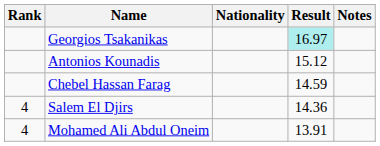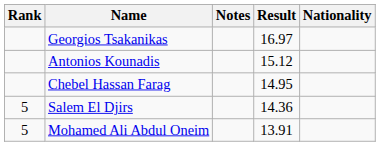 <table class="wikitable sortable" style="text-align:center">
 <tr>
 <th>Rank</th>
 <th>Name</th>
+<th>Notes</th>
+<th>Result</th>
 <th>Nationality</th>
-<th>Result</th>
-<th>Notes</th>
 </tr>
 <tr>
 <td></td>
 <td align=left><a href='#'>Georgios Tsakanikas</a></td>
+<td></td>
+<td>16.97</td>
 <td align=left></td>
-<td style="background: paleturquoise;">16.97</td>
-<td></td>
 </tr>
 <tr>
 <td></td>
 <td align=left><a href='#'>Antonios Kounadis</a></td>
+<td></td>
+<td>15.12</td>
 <td align=left></td>
-<td>15.12</td>
-<td></td>
 </tr>
 <tr>
 <td></td>
 <td align=left><a href='#'>Chebel Hassan Farag</a></td>
+<td></td>
+<td>14.95</td>
 <td align=left></td>
-<td>14.59</td>
-<td></td>
 </tr>
 <tr>
-<td>4</td>
+<td>5</td>
 <td align=left><a href='#'>Salem El Djirs</a></td>
+<td></td>
+<td>14.36</td>
 <td align=left></td>
-<td>14.36</td>
-<td></td>
 </tr>
 <tr>
-<td>4</td>
+<td>5</td>
 <td align=left><a href='#'>Mohamed Ali Abdul Oneim</a></td>
+<td></td>
+<td>13.91</td>
 <td align=left></td>
-<td>13.91</td>
-<td></td>
 </tr>
 </table>
